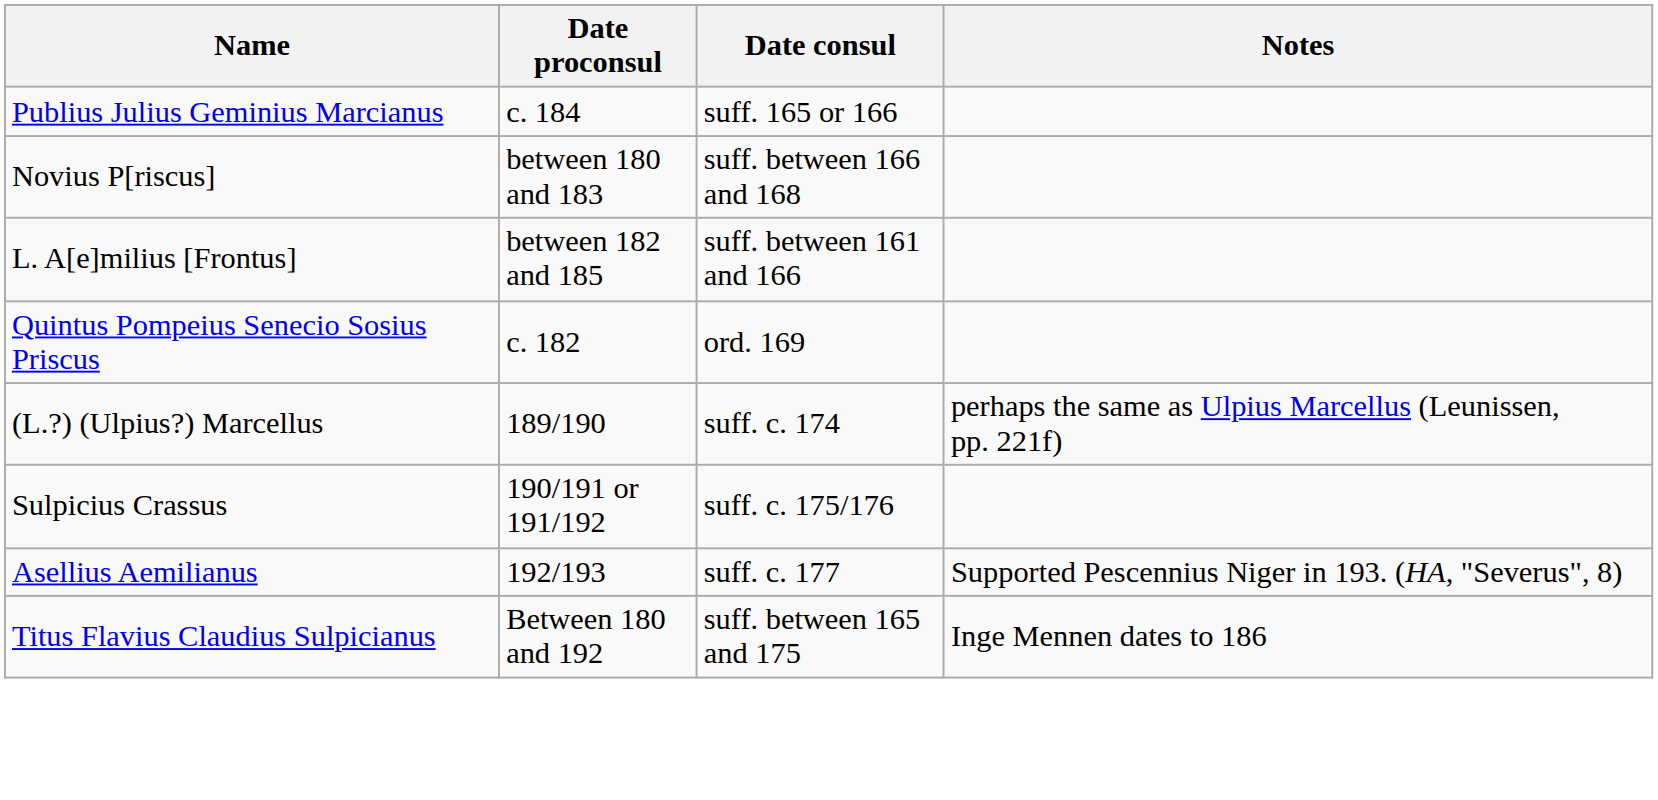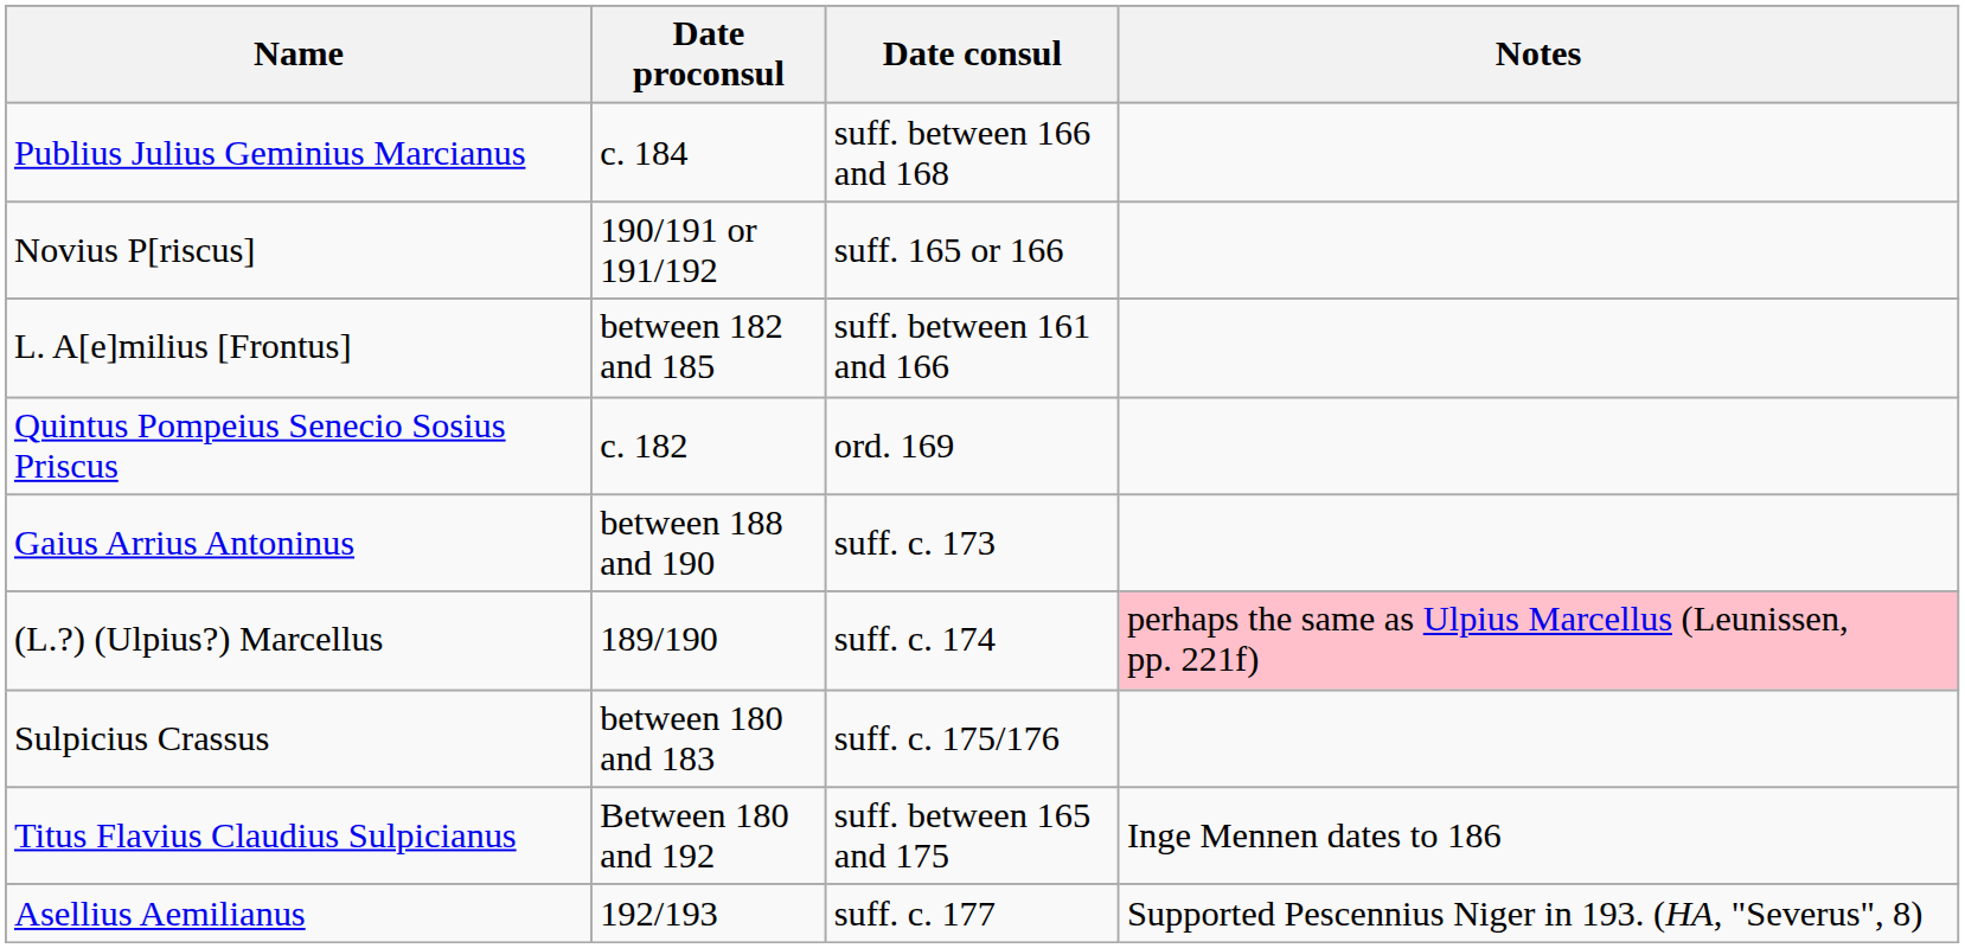 <table class="wikitable">
 <tr>
 <th width=30%>Name</th>
 <th width=12%>Date proconsul</th>
 <th width=15%>Date consul</th>
 <th width=43%>Notes</th>
 </tr>
 <tr>
 <td><a href='#'>Publius Julius Geminius Marcianus</a></td>
 <td>c. 184</td>
-<td>suff. 165 or 166</td>
+<td>suff. between 166 and 168</td>
 <td></td>
 </tr>
 <tr>
 <td>Novius P[riscus]</td>
-<td>between 180 and 183</td>
-<td>suff. between 166 and 168</td>
+<td>190/191 or 191/192</td>
+<td>suff. 165 or 166</td>
 <td></td>
 </tr>
 <tr>
 <td>L. A[e]milius [Frontus]</td>
 <td>between 182 and 185</td>
 <td>suff. between 161 and 166</td>
 <td></td>
 </tr>
 <tr>
 <td><a href='#'>Quintus Pompeius Senecio Sosius Priscus</a></td>
 <td>c. 182</td>
 <td>ord. 169</td>
 <td></td>
 </tr>
 <tr>
+<td><a href='#'>Gaius Arrius Antoninus</a></td>
+<td>between 188 and 190</td>
+<td>suff. c. 173</td>
+<td></td>
+</tr>
+<tr>
 <td>(L.?) (Ulpius?) Marcellus</td>
 <td>189/190</td>
 <td>suff. c. 174</td>
-<td>perhaps the same as <a href='#'>Ulpius Marcellus</a> (Leunissen, pp. 221f)</td>
+<td style="background: pink;">perhaps the same as <a href='#'>Ulpius Marcellus</a> (Leunissen, pp. 221f)</td>
 </tr>
 <tr>
 <td>Sulpicius Crassus</td>
-<td>190/191 or 191/192</td>
+<td>between 180 and 183</td>
 <td>suff. c. 175/176</td>
 <td></td>
+</tr>
+<tr>
+<td><a href='#'>Titus Flavius Claudius Sulpicianus</a></td>
+<td>Between 180 and 192</td>
+<td>suff. between 165 and 175</td>
+<td>Inge Mennen dates to 186</td>
 </tr>
 <tr>
 <td><a href='#'>Asellius Aemilianus</a></td>
 <td>192/193</td>
 <td>suff. c. 177</td>
 <td>Supported Pescennius Niger in 193. (<em>HA</em>, "Severus", 8)</td>
 </tr>
-<tr>
-<td><a href='#'>Titus Flavius Claudius Sulpicianus</a></td>
-<td>Between 180 and 192</td>
-<td>suff. between 165 and 175</td>
-<td>Inge Mennen dates to 186</td>
-</tr>
 </table>
